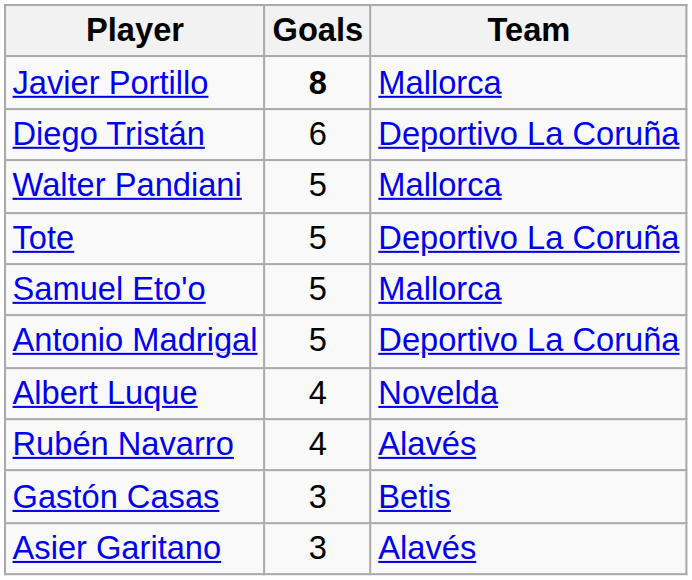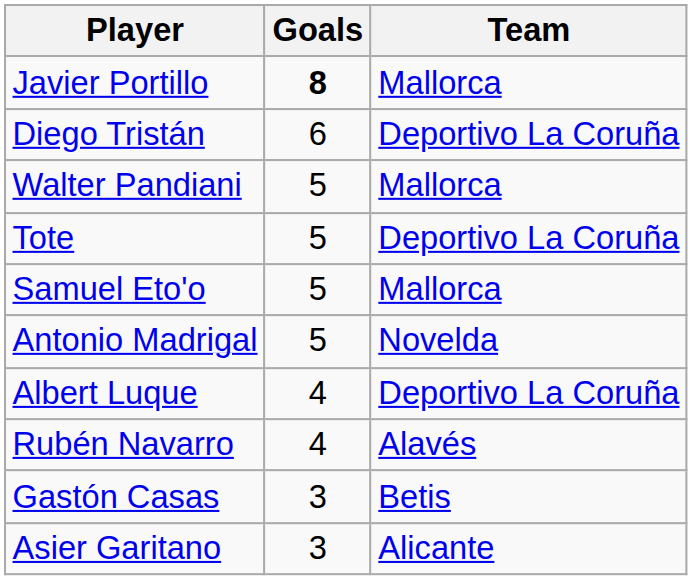 <table class="wikitable sortable" style="margin: 1em 1em 1em 0; background: #f9f9f9; border: 1px #aaa solid">
 <tr>
 <th>Player</th>
 <th>Goals</th>
 <th>Team</th>
 </tr>
 <tr>
 <td> <a href='#'>Javier Portillo</a></td>
 <td style="text-align:center"><strong>8</strong></td>
 <td><a href='#'>Mallorca</a></td>
 </tr>
 <tr>
 <td> <a href='#'>Diego Tristán</a></td>
 <td style="text-align:center">6</td>
 <td><a href='#'>Deportivo La Coruña</a></td>
 </tr>
 <tr>
 <td> <a href='#'>Walter Pandiani</a></td>
 <td style="text-align:center">5</td>
 <td><a href='#'>Mallorca</a></td>
 </tr>
 <tr>
 <td> <a href='#'>Tote</a></td>
 <td style="text-align:center">5</td>
 <td><a href='#'>Deportivo La Coruña</a></td>
 </tr>
 <tr>
 <td> <a href='#'>Samuel Eto'o</a></td>
 <td style="text-align:center">5</td>
 <td><a href='#'>Mallorca</a></td>
 </tr>
 <tr>
 <td> <a href='#'>Antonio Madrigal</a></td>
 <td style="text-align:center">5</td>
-<td><a href='#'>Deportivo La Coruña</a></td>
+<td><a href='#'>Novelda</a></td>
 </tr>
 <tr>
 <td> <a href='#'>Albert Luque</a></td>
 <td style="text-align:center">4</td>
-<td><a href='#'>Novelda</a></td>
+<td><a href='#'>Deportivo La Coruña</a></td>
 </tr>
 <tr>
 <td> <a href='#'>Rubén Navarro</a></td>
 <td style="text-align:center">4</td>
 <td><a href='#'>Alavés</a></td>
 </tr>
 <tr>
 <td> <a href='#'>Gastón Casas</a></td>
 <td style="text-align:center">3</td>
 <td><a href='#'>Betis</a></td>
 </tr>
 <tr>
 <td> <a href='#'>Asier Garitano</a></td>
 <td style="text-align:center">3</td>
-<td><a href='#'>Alavés</a></td>
+<td><a href='#'>Alicante</a></td>
 </tr>
 </table>
